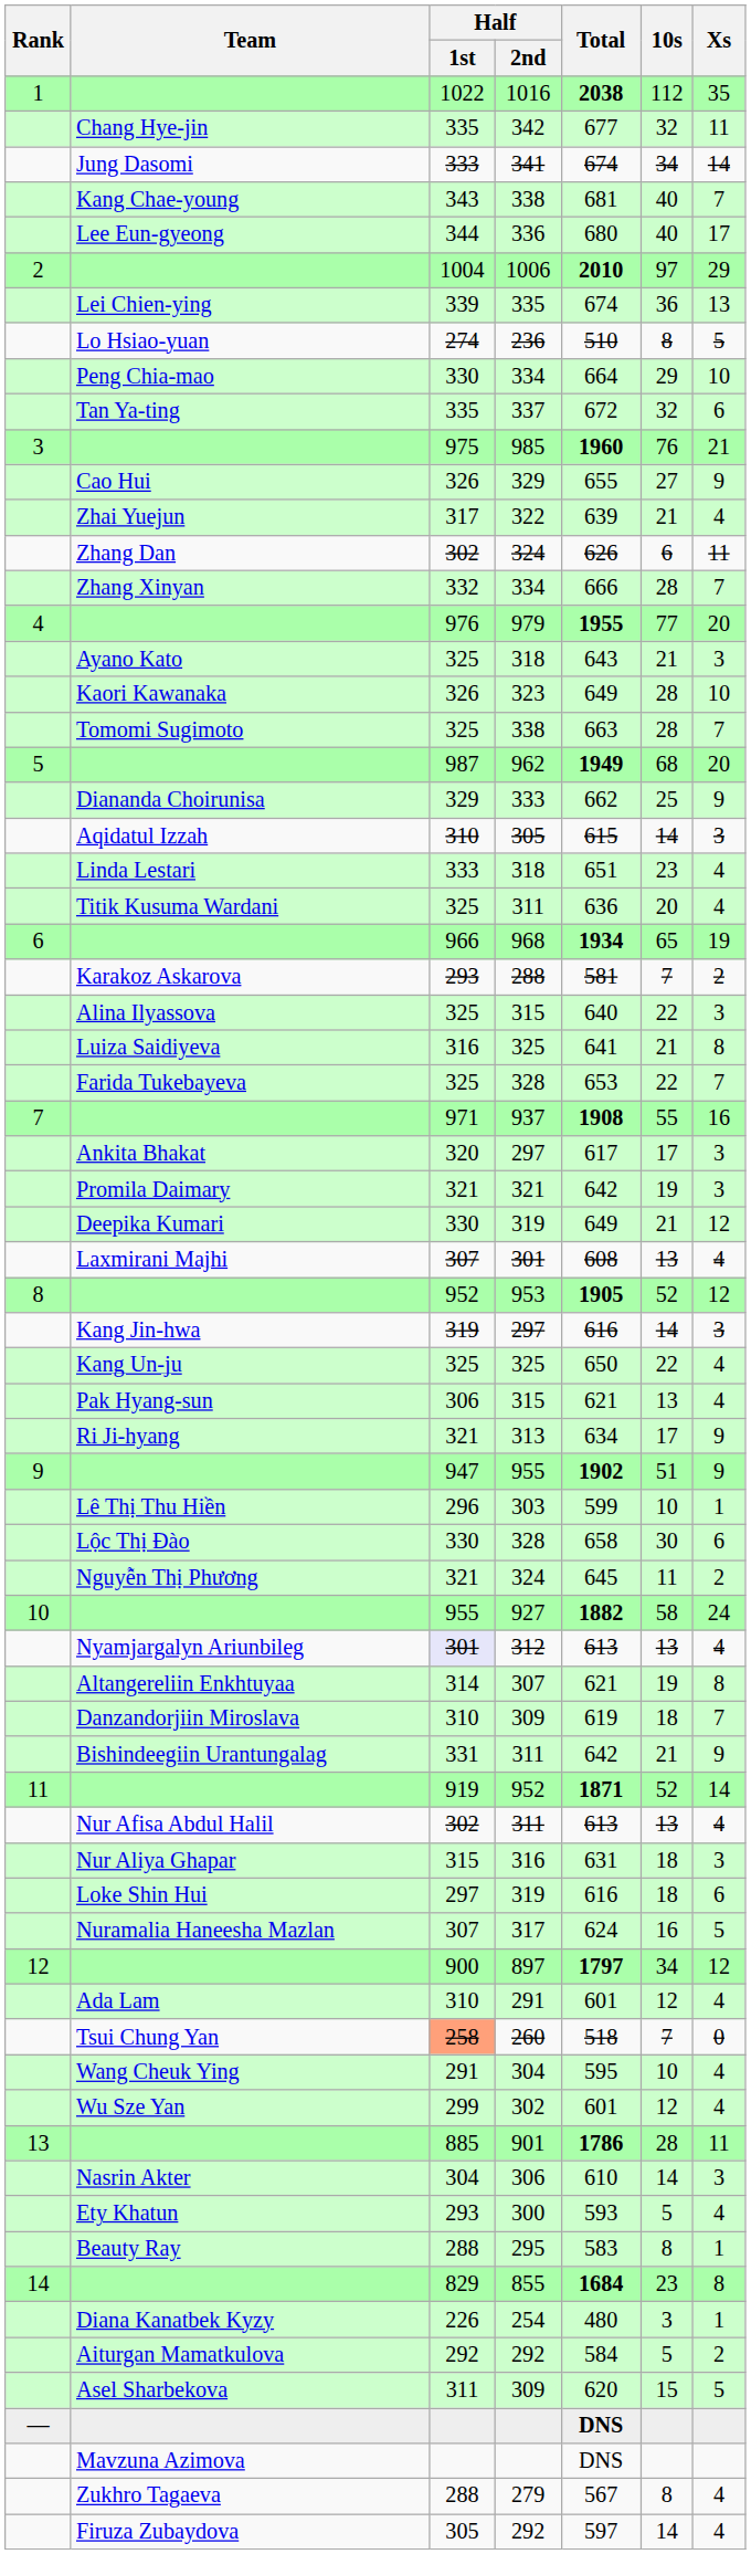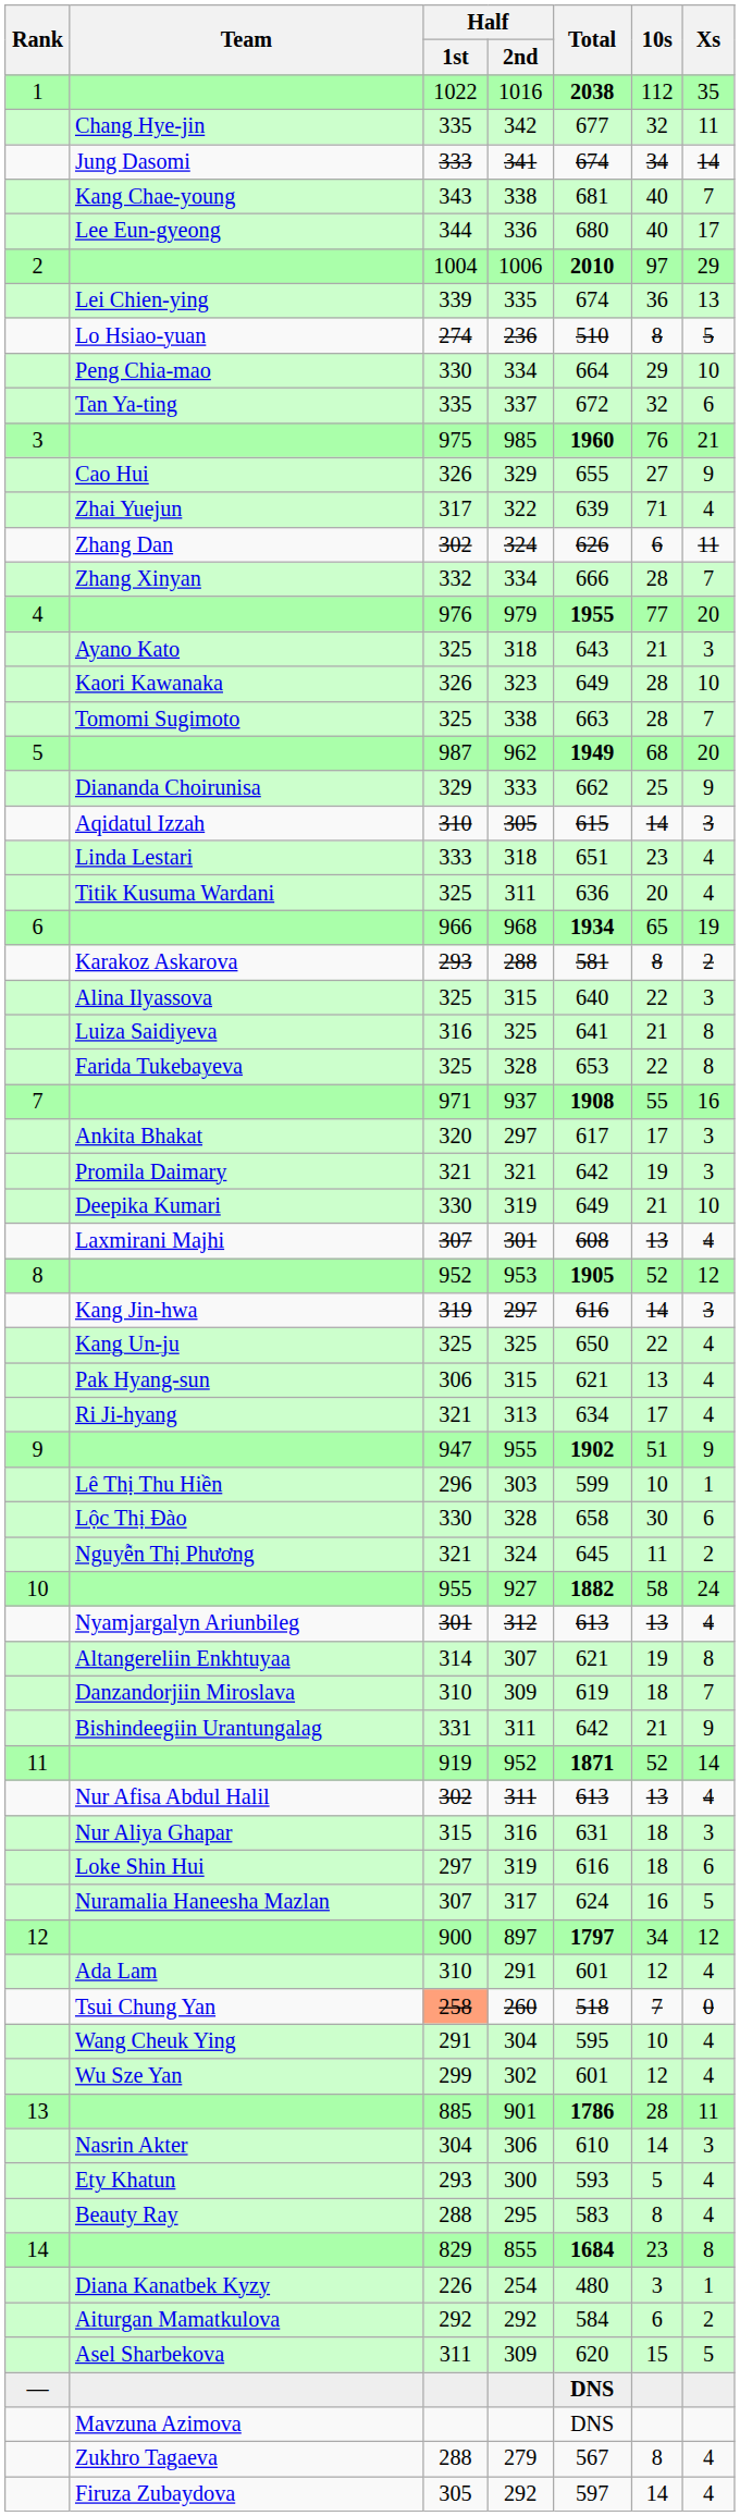 <table class="wikitable" style="text-align:center">
 <tr>
 <th rowspan=2 width=40>Rank</th>
 <th rowspan=2 width=250>Team</th>
 <th colspan=2>Half</th>
 <th rowspan=2 width=50>Total</th>
 <th rowspan=2 width=30>10s</th>
 <th rowspan=2 width=30>Xs</th>
 </tr>
 <tr>
 <th width=40>1st</th>
 <th width=40>2nd</th>
 </tr>
 <tr bgcolor=aaffaa>
 <td>1</td>
 <td align=left></td>
 <td>1022</td>
 <td>1016</td>
 <td><strong>2038</strong></td>
 <td>112</td>
 <td>35</td>
 </tr>
 <tr bgcolor=ccffcc>
 <td></td>
 <td align=left><a href='#'>Chang Hye-jin</a></td>
 <td>335</td>
 <td>342</td>
 <td>677</td>
 <td>32</td>
 <td>11</td>
 </tr>
 <tr>
 <td></td>
 <td align=left><a href='#'>Jung Dasomi</a></td>
 <td><s>333</s></td>
 <td><s>341</s></td>
 <td><s>674</s></td>
 <td><s>34</s></td>
 <td><s>14</s></td>
 </tr>
 <tr bgcolor=ccffcc>
 <td></td>
 <td align=left><a href='#'>Kang Chae-young</a></td>
 <td>343</td>
 <td>338</td>
 <td>681</td>
 <td>40</td>
 <td>7</td>
 </tr>
 <tr bgcolor=ccffcc>
 <td></td>
 <td align=left><a href='#'>Lee Eun-gyeong</a></td>
 <td>344</td>
 <td>336</td>
 <td>680</td>
 <td>40</td>
 <td>17</td>
 </tr>
 <tr bgcolor=aaffaa>
 <td>2</td>
 <td align=left></td>
 <td>1004</td>
 <td>1006</td>
 <td><strong>2010</strong></td>
 <td>97</td>
 <td>29</td>
 </tr>
 <tr bgcolor=ccffcc>
 <td></td>
 <td align=left><a href='#'>Lei Chien-ying</a></td>
 <td>339</td>
 <td>335</td>
 <td>674</td>
 <td>36</td>
 <td>13</td>
 </tr>
 <tr>
 <td></td>
 <td align=left><a href='#'>Lo Hsiao-yuan</a></td>
 <td><s>274</s></td>
 <td><s>236</s></td>
 <td><s>510</s></td>
 <td><s>8</s></td>
 <td><s>5</s></td>
 </tr>
 <tr bgcolor=ccffcc>
 <td></td>
 <td align=left><a href='#'>Peng Chia-mao</a></td>
 <td>330</td>
 <td>334</td>
 <td>664</td>
 <td>29</td>
 <td>10</td>
 </tr>
 <tr bgcolor=ccffcc>
 <td></td>
 <td align=left><a href='#'>Tan Ya-ting</a></td>
 <td>335</td>
 <td>337</td>
 <td>672</td>
 <td>32</td>
 <td>6</td>
 </tr>
 <tr bgcolor=aaffaa>
 <td>3</td>
 <td align=left></td>
 <td>975</td>
 <td>985</td>
 <td><strong>1960</strong></td>
 <td>76</td>
 <td>21</td>
 </tr>
 <tr bgcolor=ccffcc>
 <td></td>
 <td align=left><a href='#'>Cao Hui</a></td>
 <td>326</td>
 <td>329</td>
 <td>655</td>
 <td>27</td>
 <td>9</td>
 </tr>
 <tr bgcolor=ccffcc>
 <td></td>
 <td align=left><a href='#'>Zhai Yuejun</a></td>
 <td>317</td>
 <td>322</td>
 <td>639</td>
-<td>21</td>
+<td>71</td>
 <td>4</td>
 </tr>
 <tr>
 <td></td>
 <td align=left><a href='#'>Zhang Dan</a></td>
 <td><s>302</s></td>
 <td><s>324</s></td>
 <td><s>626</s></td>
 <td><s>6</s></td>
 <td><s>11</s></td>
 </tr>
 <tr bgcolor=ccffcc>
 <td></td>
 <td align=left><a href='#'>Zhang Xinyan</a></td>
 <td>332</td>
 <td>334</td>
 <td>666</td>
 <td>28</td>
 <td>7</td>
 </tr>
 <tr bgcolor=aaffaa>
 <td>4</td>
 <td align=left></td>
 <td>976</td>
 <td>979</td>
 <td><strong>1955</strong></td>
 <td>77</td>
 <td>20</td>
 </tr>
 <tr bgcolor=ccffcc>
 <td></td>
 <td align=left><a href='#'>Ayano Kato</a></td>
 <td>325</td>
 <td>318</td>
 <td>643</td>
 <td>21</td>
 <td>3</td>
 </tr>
 <tr bgcolor=ccffcc>
 <td></td>
 <td align=left><a href='#'>Kaori Kawanaka</a></td>
 <td>326</td>
 <td>323</td>
 <td>649</td>
 <td>28</td>
 <td>10</td>
 </tr>
 <tr bgcolor=ccffcc>
 <td></td>
 <td align=left><a href='#'>Tomomi Sugimoto</a></td>
 <td>325</td>
 <td>338</td>
 <td>663</td>
 <td>28</td>
 <td>7</td>
 </tr>
 <tr bgcolor=aaffaa>
 <td>5</td>
 <td align=left></td>
 <td>987</td>
 <td>962</td>
 <td><strong>1949</strong></td>
 <td>68</td>
 <td>20</td>
 </tr>
 <tr bgcolor=ccffcc>
 <td></td>
 <td align=left><a href='#'>Diananda Choirunisa</a></td>
 <td>329</td>
 <td>333</td>
 <td>662</td>
 <td>25</td>
 <td>9</td>
 </tr>
 <tr>
 <td></td>
 <td align=left><a href='#'>Aqidatul Izzah</a></td>
 <td><s>310</s></td>
 <td><s>305</s></td>
 <td><s>615</s></td>
 <td><s>14</s></td>
 <td><s>3</s></td>
 </tr>
 <tr bgcolor=ccffcc>
 <td></td>
 <td align=left><a href='#'>Linda Lestari</a></td>
 <td>333</td>
 <td>318</td>
 <td>651</td>
 <td>23</td>
 <td>4</td>
 </tr>
 <tr bgcolor=ccffcc>
 <td></td>
 <td align=left><a href='#'>Titik Kusuma Wardani</a></td>
 <td>325</td>
 <td>311</td>
 <td>636</td>
 <td>20</td>
 <td>4</td>
 </tr>
 <tr bgcolor=aaffaa>
 <td>6</td>
 <td align=left></td>
 <td>966</td>
 <td>968</td>
 <td><strong>1934</strong></td>
 <td>65</td>
 <td>19</td>
 </tr>
 <tr>
 <td></td>
 <td align=left><a href='#'>Karakoz Askarova</a></td>
 <td><s>293</s></td>
 <td><s>288</s></td>
 <td><s>581</s></td>
-<td><s>7</s></td>
+<td><s>8</s></td>
 <td><s>2</s></td>
 </tr>
 <tr bgcolor=ccffcc>
 <td></td>
 <td align=left><a href='#'>Alina Ilyassova</a></td>
 <td>325</td>
 <td>315</td>
 <td>640</td>
 <td>22</td>
 <td>3</td>
 </tr>
 <tr bgcolor=ccffcc>
 <td></td>
 <td align=left><a href='#'>Luiza Saidiyeva</a></td>
 <td>316</td>
 <td>325</td>
 <td>641</td>
 <td>21</td>
 <td>8</td>
 </tr>
 <tr bgcolor=ccffcc>
 <td></td>
 <td align=left><a href='#'>Farida Tukebayeva</a></td>
 <td>325</td>
 <td>328</td>
 <td>653</td>
 <td>22</td>
-<td>7</td>
+<td>8</td>
 </tr>
 <tr bgcolor=aaffaa>
 <td>7</td>
 <td align=left></td>
 <td>971</td>
 <td>937</td>
 <td><strong>1908</strong></td>
 <td>55</td>
 <td>16</td>
 </tr>
 <tr bgcolor=ccffcc>
 <td></td>
 <td align=left><a href='#'>Ankita Bhakat</a></td>
 <td>320</td>
 <td>297</td>
 <td>617</td>
 <td>17</td>
 <td>3</td>
 </tr>
 <tr bgcolor=ccffcc>
 <td></td>
 <td align=left><a href='#'>Promila Daimary</a></td>
 <td>321</td>
 <td>321</td>
 <td>642</td>
 <td>19</td>
 <td>3</td>
 </tr>
 <tr bgcolor=ccffcc>
 <td></td>
 <td align=left><a href='#'>Deepika Kumari</a></td>
 <td>330</td>
 <td>319</td>
 <td>649</td>
 <td>21</td>
-<td>12</td>
+<td>10</td>
 </tr>
 <tr>
 <td></td>
 <td align=left><a href='#'>Laxmirani Majhi</a></td>
 <td><s>307</s></td>
 <td><s>301</s></td>
 <td><s>608</s></td>
 <td><s>13</s></td>
 <td><s>4</s></td>
 </tr>
 <tr bgcolor=aaffaa>
 <td>8</td>
 <td align=left></td>
 <td>952</td>
 <td>953</td>
 <td><strong>1905</strong></td>
 <td>52</td>
 <td>12</td>
 </tr>
 <tr>
 <td></td>
 <td align=left><a href='#'>Kang Jin-hwa</a></td>
 <td><s>319</s></td>
 <td><s>297</s></td>
 <td><s>616</s></td>
 <td><s>14</s></td>
 <td><s>3</s></td>
 </tr>
 <tr bgcolor=ccffcc>
 <td></td>
 <td align=left><a href='#'>Kang Un-ju</a></td>
 <td>325</td>
 <td>325</td>
 <td>650</td>
 <td>22</td>
 <td>4</td>
 </tr>
 <tr bgcolor=ccffcc>
 <td></td>
 <td align=left><a href='#'>Pak Hyang-sun</a></td>
 <td>306</td>
 <td>315</td>
 <td>621</td>
 <td>13</td>
 <td>4</td>
 </tr>
 <tr bgcolor=ccffcc>
 <td></td>
 <td align=left><a href='#'>Ri Ji-hyang</a></td>
 <td>321</td>
 <td>313</td>
 <td>634</td>
 <td>17</td>
-<td>9</td>
+<td>4</td>
 </tr>
 <tr bgcolor=aaffaa>
 <td>9</td>
 <td align=left></td>
 <td>947</td>
 <td>955</td>
 <td><strong>1902</strong></td>
 <td>51</td>
 <td>9</td>
 </tr>
 <tr bgcolor=ccffcc>
 <td></td>
 <td align=left><a href='#'>Lê Thị Thu Hiền</a></td>
 <td>296</td>
 <td>303</td>
 <td>599</td>
 <td>10</td>
 <td>1</td>
 </tr>
 <tr bgcolor=ccffcc>
 <td></td>
 <td align=left><a href='#'>Lộc Thị Đào</a></td>
 <td>330</td>
 <td>328</td>
 <td>658</td>
 <td>30</td>
 <td>6</td>
 </tr>
 <tr bgcolor=ccffcc>
 <td></td>
 <td align=left><a href='#'>Nguyễn Thị Phương</a></td>
 <td>321</td>
 <td>324</td>
 <td>645</td>
 <td>11</td>
 <td>2</td>
 </tr>
 <tr bgcolor=aaffaa>
 <td>10</td>
 <td align=left></td>
 <td>955</td>
 <td>927</td>
 <td><strong>1882</strong></td>
 <td>58</td>
 <td>24</td>
 </tr>
 <tr>
 <td></td>
 <td align=left><a href='#'>Nyamjargalyn Ariunbileg</a></td>
-<td style="background: lavender;"><s>301</s></td>
+<td><s>301</s></td>
 <td><s>312</s></td>
 <td><s>613</s></td>
 <td><s>13</s></td>
 <td><s>4</s></td>
 </tr>
 <tr bgcolor=ccffcc>
 <td></td>
 <td align=left><a href='#'>Altangereliin Enkhtuyaa</a></td>
 <td>314</td>
 <td>307</td>
 <td>621</td>
 <td>19</td>
 <td>8</td>
 </tr>
 <tr bgcolor=ccffcc>
 <td></td>
 <td align=left><a href='#'>Danzandorjiin Miroslava</a></td>
 <td>310</td>
 <td>309</td>
 <td>619</td>
 <td>18</td>
 <td>7</td>
 </tr>
 <tr bgcolor=ccffcc>
 <td></td>
 <td align=left><a href='#'>Bishindeegiin Urantungalag</a></td>
 <td>331</td>
 <td>311</td>
 <td>642</td>
 <td>21</td>
 <td>9</td>
 </tr>
 <tr bgcolor=aaffaa>
 <td>11</td>
 <td align=left></td>
 <td>919</td>
 <td>952</td>
 <td><strong>1871</strong></td>
 <td>52</td>
 <td>14</td>
 </tr>
 <tr>
 <td></td>
 <td align=left><a href='#'>Nur Afisa Abdul Halil</a></td>
 <td><s>302</s></td>
 <td><s>311</s></td>
 <td><s>613</s></td>
 <td><s>13</s></td>
 <td><s>4</s></td>
 </tr>
 <tr bgcolor=ccffcc>
 <td></td>
 <td align=left><a href='#'>Nur Aliya Ghapar</a></td>
 <td>315</td>
 <td>316</td>
 <td>631</td>
 <td>18</td>
 <td>3</td>
 </tr>
 <tr bgcolor=ccffcc>
 <td></td>
 <td align=left><a href='#'>Loke Shin Hui</a></td>
 <td>297</td>
 <td>319</td>
 <td>616</td>
 <td>18</td>
 <td>6</td>
 </tr>
 <tr bgcolor=ccffcc>
 <td></td>
 <td align=left><a href='#'>Nuramalia Haneesha Mazlan</a></td>
 <td>307</td>
 <td>317</td>
 <td>624</td>
 <td>16</td>
 <td>5</td>
 </tr>
 <tr bgcolor=aaffaa>
 <td>12</td>
 <td align=left></td>
 <td>900</td>
 <td>897</td>
 <td><strong>1797</strong></td>
 <td>34</td>
 <td>12</td>
 </tr>
 <tr bgcolor=ccffcc>
 <td></td>
 <td align=left><a href='#'>Ada Lam</a></td>
 <td>310</td>
 <td>291</td>
 <td>601</td>
 <td>12</td>
 <td>4</td>
 </tr>
 <tr>
 <td></td>
 <td align=left><a href='#'>Tsui Chung Yan</a></td>
 <td style="background: lightsalmon;"><s>258</s></td>
 <td><s>260</s></td>
 <td><s>518</s></td>
 <td><s>7</s></td>
 <td><s>0</s></td>
 </tr>
 <tr bgcolor=ccffcc>
 <td></td>
 <td align=left><a href='#'>Wang Cheuk Ying</a></td>
 <td>291</td>
 <td>304</td>
 <td>595</td>
 <td>10</td>
 <td>4</td>
 </tr>
 <tr bgcolor=ccffcc>
 <td></td>
 <td align=left><a href='#'>Wu Sze Yan</a></td>
 <td>299</td>
 <td>302</td>
 <td>601</td>
 <td>12</td>
 <td>4</td>
 </tr>
 <tr bgcolor=aaffaa>
 <td>13</td>
 <td align=left></td>
 <td>885</td>
 <td>901</td>
 <td><strong>1786</strong></td>
 <td>28</td>
 <td>11</td>
 </tr>
 <tr bgcolor=ccffcc>
 <td></td>
 <td align=left><a href='#'>Nasrin Akter</a></td>
 <td>304</td>
 <td>306</td>
 <td>610</td>
 <td>14</td>
 <td>3</td>
 </tr>
 <tr bgcolor=ccffcc>
 <td></td>
 <td align=left><a href='#'>Ety Khatun</a></td>
 <td>293</td>
 <td>300</td>
 <td>593</td>
 <td>5</td>
 <td>4</td>
 </tr>
 <tr bgcolor=ccffcc>
 <td></td>
 <td align=left><a href='#'>Beauty Ray</a></td>
 <td>288</td>
 <td>295</td>
 <td>583</td>
 <td>8</td>
-<td>1</td>
+<td>4</td>
 </tr>
 <tr bgcolor=aaffaa>
 <td>14</td>
 <td align=left></td>
 <td>829</td>
 <td>855</td>
 <td><strong>1684</strong></td>
 <td>23</td>
 <td>8</td>
 </tr>
 <tr bgcolor=ccffcc>
 <td></td>
 <td align=left><a href='#'>Diana Kanatbek Kyzy</a></td>
 <td>226</td>
 <td>254</td>
 <td>480</td>
 <td>3</td>
 <td>1</td>
 </tr>
 <tr bgcolor=ccffcc>
 <td></td>
 <td align=left><a href='#'>Aiturgan Mamatkulova</a></td>
 <td>292</td>
 <td>292</td>
 <td>584</td>
-<td>5</td>
+<td>6</td>
 <td>2</td>
 </tr>
 <tr bgcolor=ccffcc>
 <td></td>
 <td align=left><a href='#'>Asel Sharbekova</a></td>
 <td>311</td>
 <td>309</td>
 <td>620</td>
 <td>15</td>
 <td>5</td>
 </tr>
 <tr bgcolor=eeeeee>
 <td>—</td>
 <td align=left></td>
 <td></td>
 <td></td>
 <td><strong>DNS</strong></td>
 <td></td>
 <td></td>
 </tr>
 <tr>
 <td></td>
 <td align=left><a href='#'>Mavzuna Azimova</a></td>
 <td></td>
 <td></td>
 <td>DNS</td>
 <td></td>
 <td></td>
 </tr>
 <tr>
 <td></td>
 <td align=left><a href='#'>Zukhro Tagaeva</a></td>
 <td>288</td>
 <td>279</td>
 <td>567</td>
 <td>8</td>
 <td>4</td>
 </tr>
 <tr>
 <td></td>
 <td align=left><a href='#'>Firuza Zubaydova</a></td>
 <td>305</td>
 <td>292</td>
 <td>597</td>
 <td>14</td>
 <td>4</td>
 </tr>
 </table>
